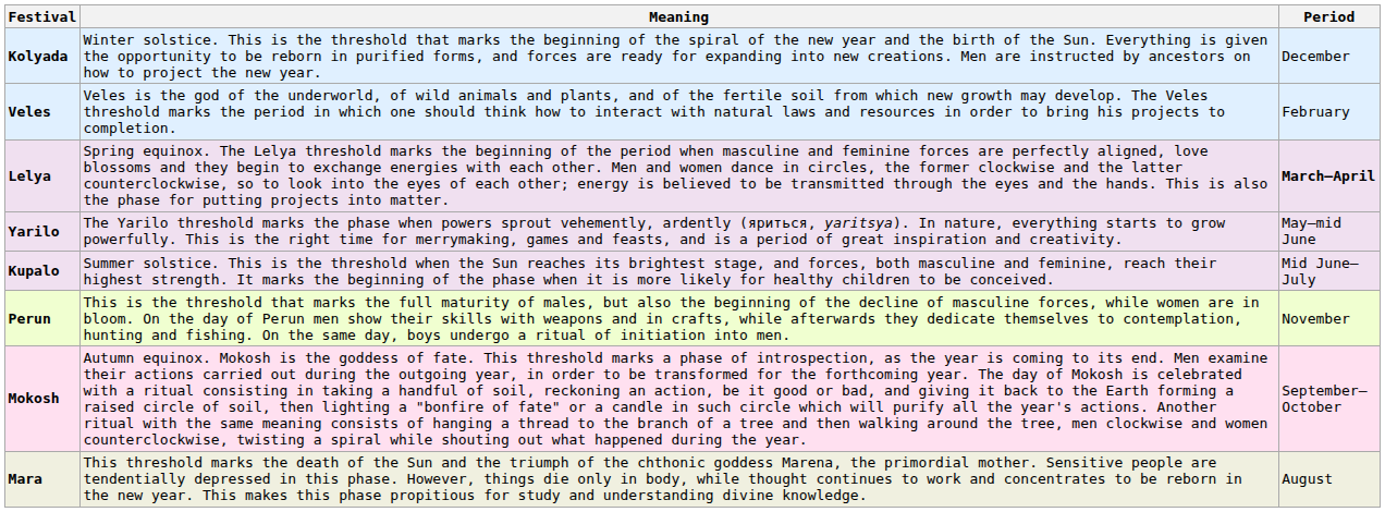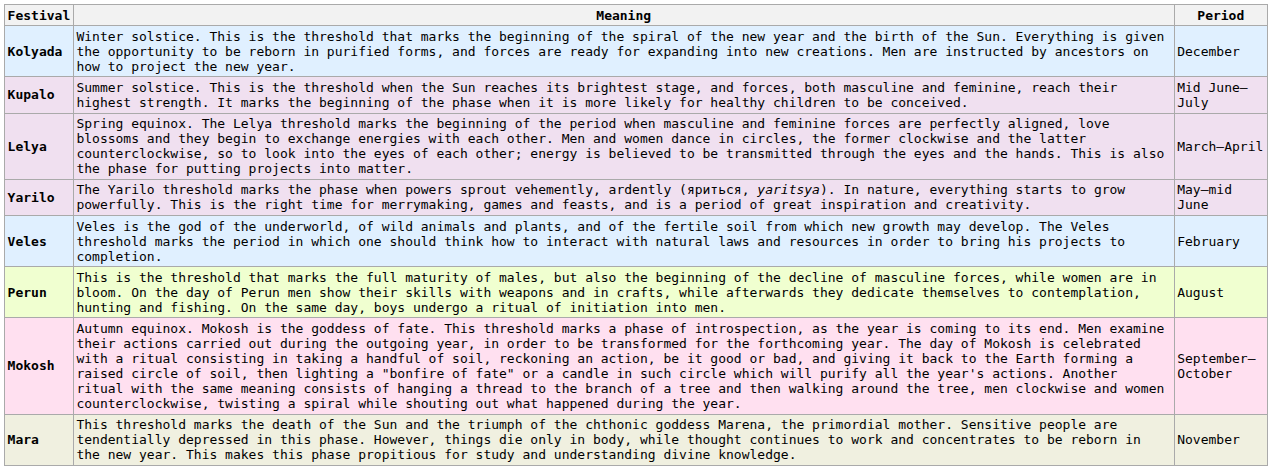 <table class="wikitable" style="margin:auto">
 <tr>
 <th>Festival</th>
 <th>Meaning</th>
 <th>Period</th>
 </tr>
 <tr bgcolor="#E0F0FF">
 <td><strong>Kolyada</strong></td>
 <td>Winter solstice. This is the threshold that marks the beginning of the spiral of the new year and the birth of the Sun. Everything is given the opportunity to be reborn in purified forms, and forces are ready for expanding into new creations. Men are instructed by ancestors on how to project the new year.</td>
 <td>December</td>
 </tr>
-<tr bgcolor="#E0F0FF">
-<td><strong>Veles</strong></td>
-<td>Veles is the god of the underworld, of wild animals and plants, and of the fertile soil from which new growth may develop. The Veles threshold marks the period in which one should think how to interact with natural laws and resources in order to bring his projects to completion.</td>
-<td>February</td>
+<tr bgcolor="#F0E0F0">
+<td><strong>Kupalo</strong></td>
+<td>Summer solstice. This is the threshold when the Sun reaches its brightest stage, and forces, both masculine and feminine, reach their highest strength. It marks the beginning of the phase when it is more likely for healthy children to be conceived.</td>
+<td>Mid June–July</td>
 </tr>
 <tr bgcolor="#F0E0F0">
 <td><strong>Lelya</strong></td>
 <td>Spring equinox. The Lelya threshold marks the beginning of the period when masculine and feminine forces are perfectly aligned, love blossoms and they begin to exchange energies with each other. Men and women dance in circles, the former clockwise and the latter counterclockwise, so to look into the eyes of each other; energy is believed to be transmitted through the eyes and the hands. This is also the phase for putting projects into matter.</td>
-<td><strong>March–April</strong></td>
+<td>March–April</td>
 </tr>
 <tr bgcolor="#F0E0F0">
 <td><strong>Yarilo</strong></td>
 <td>The Yarilo threshold marks the phase when powers sprout vehemently, ardently (яриться, <em>yaritsya</em>). In nature, everything starts to grow powerfully. This is the right time for merrymaking, games and feasts, and is a period of great inspiration and creativity.</td>
 <td>May–mid June</td>
 </tr>
-<tr bgcolor="#F0E0F0">
-<td><strong>Kupalo</strong></td>
-<td>Summer solstice. This is the threshold when the Sun reaches its brightest stage, and forces, both masculine and feminine, reach their highest strength. It marks the beginning of the phase when it is more likely for healthy children to be conceived.</td>
-<td>Mid June–July</td>
+<tr bgcolor="#E0F0FF">
+<td><strong>Veles</strong></td>
+<td>Veles is the god of the underworld, of wild animals and plants, and of the fertile soil from which new growth may develop. The Veles threshold marks the period in which one should think how to interact with natural laws and resources in order to bring his projects to completion.</td>
+<td>February</td>
 </tr>
 <tr bgcolor="#F0FFD0">
 <td><strong>Perun</strong></td>
 <td>This is the threshold that marks the full maturity of males, but also the beginning of the decline of masculine forces, while women are in bloom. On the day of Perun men show their skills with weapons and in crafts, while afterwards they dedicate themselves to contemplation, hunting and fishing. On the same day, boys undergo a ritual of initiation into men.</td>
-<td>November</td>
+<td>August</td>
 </tr>
 <tr bgcolor="#FFE0F0">
 <td><strong>Mokosh</strong></td>
 <td>Autumn equinox. Mokosh is the goddess of fate. This threshold marks a phase of introspection, as the year is coming to its end. Men examine their actions carried out during the outgoing year, in order to be transformed for the forthcoming year. The day of Mokosh is celebrated with a ritual consisting in taking a handful of soil, reckoning an action, be it good or bad, and giving it back to the Earth forming a raised circle of soil, then lighting a "bonfire of fate" or a candle in such circle which will purify all the year's actions. Another ritual with the same meaning consists of hanging a thread to the branch of a tree and then walking around the tree, men clockwise and women counterclockwise, twisting a spiral while shouting out what happened during the year.</td>
 <td>September–October</td>
 </tr>
 <tr bgcolor="#F0F0E0">
 <td><strong>Mara</strong></td>
 <td>This threshold marks the death of the Sun and the triumph of the chthonic goddess Marena, the primordial mother. Sensitive people are tendentially depressed in this phase. However, things die only in body, while thought continues to work and concentrates to be reborn in the new year. This makes this phase propitious for study and understanding divine knowledge.</td>
-<td>August</td>
+<td>November</td>
 </tr>
 </table>
